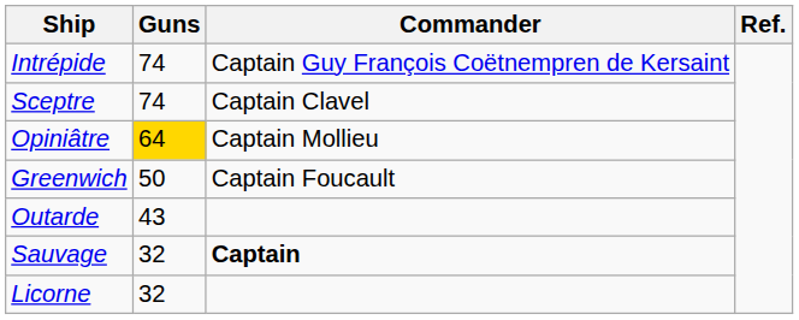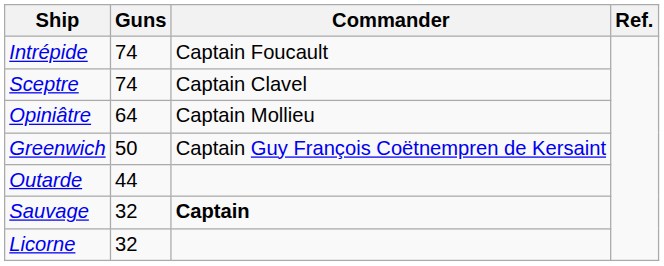 <table class="wikitable">
 <tr>
 <th>Ship</th>
 <th>Guns</th>
 <th>Commander</th>
 <th>Ref.</th>
 </tr>
 <tr>
 <td><a href='#'><em>Intrépide</em></a></td>
 <td>74</td>
-<td>Captain <a href='#'>Guy François Coëtnempren de Kersaint</a></td>
+<td>Captain Foucault</td>
 <td rowspan=7></td>
 </tr>
 <tr>
 <td><a href='#'><em>Sceptre</em></a></td>
 <td>74</td>
 <td>Captain Clavel</td>
 </tr>
 <tr>
 <td><a href='#'><em>Opiniâtre</em></a></td>
-<td style="background: gold;">64</td>
+<td>64</td>
 <td>Captain Mollieu</td>
 </tr>
 <tr>
 <td><a href='#'><em>Greenwich</em></a></td>
 <td>50</td>
-<td>Captain Foucault</td>
+<td>Captain <a href='#'>Guy François Coëtnempren de Kersaint</a></td>
 </tr>
 <tr>
 <td><a href='#'><em>Outarde</em></a></td>
-<td>43</td>
+<td>44</td>
 <td></td>
 </tr>
 <tr>
 <td><a href='#'><em>Sauvage</em></a></td>
 <td>32</td>
 <td><strong>Captain </strong></td>
 </tr>
 <tr>
 <td><a href='#'><em>Licorne</em></a></td>
 <td>32</td>
 <td></td>
 </tr>
 </table>
